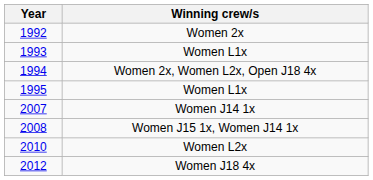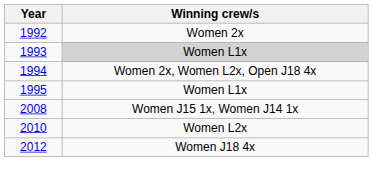 <table class="wikitable" style="text-align:center">
 <tr>
 <th width=70>Year</th>
 <th width=400>Winning crew/s</th>
 </tr>
 <tr>
 <td><a href='#'>1992</a></td>
 <td>Women 2x</td>
 </tr>
 <tr>
 <td><a href='#'>1993</a></td>
-<td>Women L1x</td>
+<td style="background: lightgrey;">Women L1x</td>
 </tr>
 <tr>
 <td><a href='#'>1994</a></td>
 <td>Women 2x, Women L2x, Open J18 4x</td>
 </tr>
 <tr>
 <td><a href='#'>1995</a></td>
 <td>Women L1x</td>
-</tr>
-<tr>
-<td><a href='#'>2007</a></td>
-<td>Women J14 1x</td>
 </tr>
 <tr>
 <td><a href='#'>2008</a></td>
 <td>Women J15 1x, Women J14 1x</td>
 </tr>
 <tr>
 <td><a href='#'>2010</a></td>
 <td>Women L2x</td>
 </tr>
 <tr>
 <td><a href='#'>2012</a></td>
 <td>Women J18 4x</td>
 </tr>
 </table>
